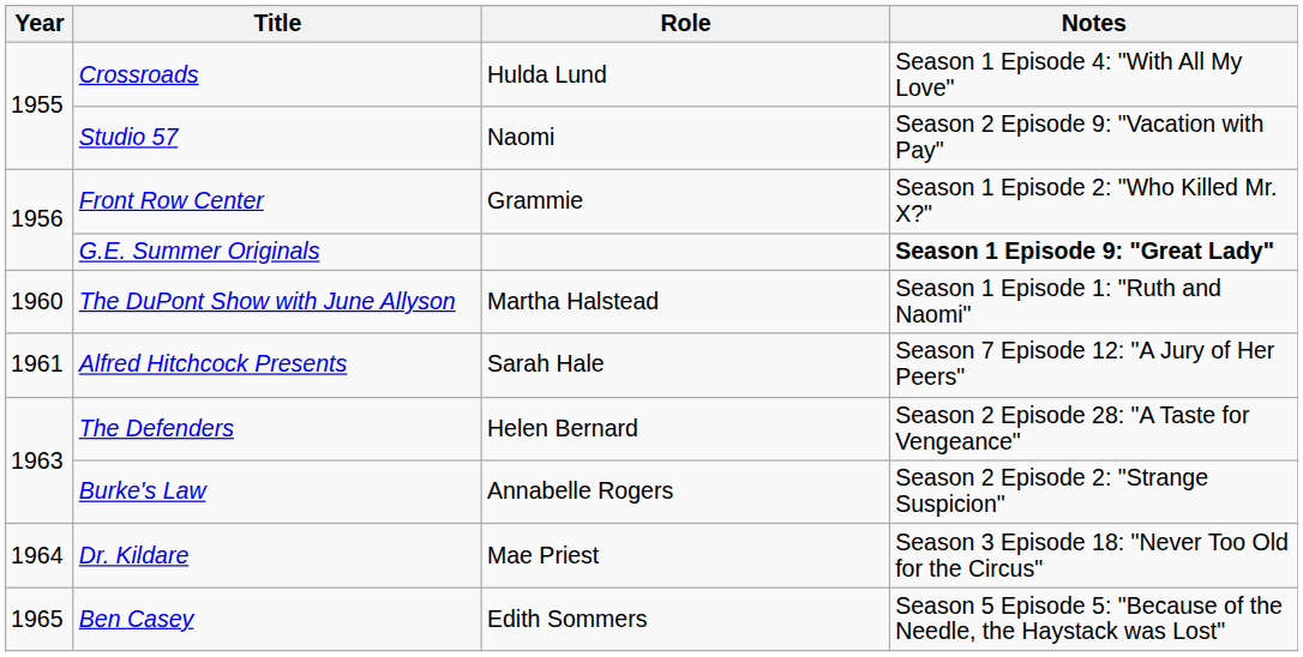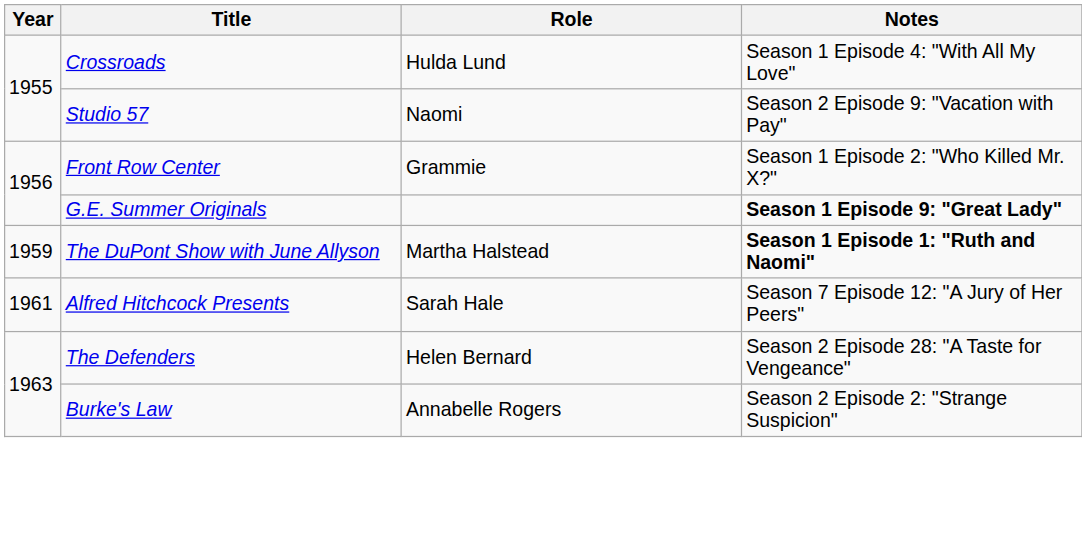 <table class="wikitable sortable" width="100%">
 <tr>
 <th width="5%">Year</th>
 <th width="30%">Title</th>
 <th width="30%">Role</th>
 <th width="30%">Notes</th>
 </tr>
 <tr>
 <td rowspan=2>1955</td>
 <td><em><a href='#'>Crossroads</a></em></td>
 <td>Hulda Lund</td>
 <td>Season 1 Episode 4: "With All My Love"</td>
 </tr>
 <tr>
 <td><em><a href='#'>Studio 57</a></em></td>
 <td>Naomi</td>
 <td>Season 2 Episode 9: "Vacation with Pay"</td>
 </tr>
 <tr>
 <td rowspan=2>1956</td>
 <td><em><a href='#'>Front Row Center</a></em></td>
 <td>Grammie</td>
 <td>Season 1 Episode 2: "Who Killed Mr. X?"</td>
 </tr>
 <tr>
 <td><em><a href='#'>G.E. Summer Originals</a></em></td>
 <td></td>
 <td><strong>Season 1 Episode 9: "Great Lady"</strong></td>
 </tr>
 <tr>
-<td>1960</td>
+<td>1959</td>
 <td><em><a href='#'>The DuPont Show with June Allyson</a></em></td>
 <td>Martha Halstead</td>
-<td>Season 1 Episode 1: "Ruth and Naomi"</td>
+<td><strong>Season 1 Episode 1: "Ruth and Naomi"</strong></td>
 </tr>
 <tr>
 <td>1961</td>
 <td><em><a href='#'>Alfred Hitchcock Presents</a></em></td>
 <td>Sarah Hale</td>
 <td>Season 7 Episode 12: "A Jury of Her Peers"</td>
 </tr>
 <tr>
 <td rowspan=2>1963</td>
 <td><em><a href='#'>The Defenders</a></em></td>
 <td>Helen Bernard</td>
 <td>Season 2 Episode 28: "A Taste for Vengeance"</td>
 </tr>
 <tr>
 <td><em><a href='#'>Burke's Law</a></em></td>
 <td>Annabelle Rogers</td>
 <td>Season 2 Episode 2: "Strange Suspicion"</td>
 </tr>
-<tr>
-<td>1964</td>
-<td><em><a href='#'>Dr. Kildare</a></em></td>
-<td>Mae Priest</td>
-<td>Season 3 Episode 18: "Never Too Old for the Circus"</td>
-</tr>
-<tr>
-<td>1965</td>
-<td><em><a href='#'>Ben Casey</a></em></td>
-<td>Edith Sommers</td>
-<td>Season 5 Episode 5: "Because of the Needle, the Haystack was Lost"</td>
-</tr>
 </table>
